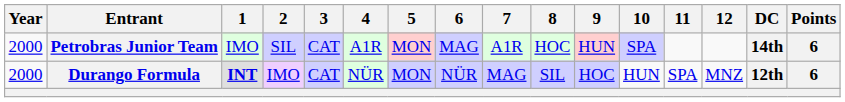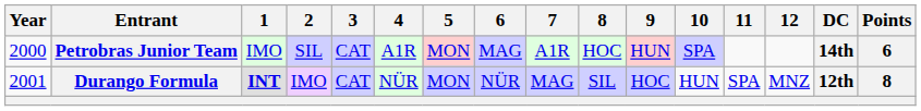 <table class="wikitable" style="text-align:center; font-size:90%">
 <tr>
 <th>Year</th>
 <th>Entrant</th>
 <th>1</th>
 <th>2</th>
 <th>3</th>
 <th>4</th>
 <th>5</th>
 <th>6</th>
 <th>7</th>
 <th>8</th>
 <th>9</th>
 <th>10</th>
 <th>11</th>
 <th>12</th>
 <th>DC</th>
 <th>Points</th>
 </tr>
 <tr>
 <td><a href='#'>2000</a></td>
 <th><a href='#'>Petrobras Junior Team</a></th>
 <td style="background:#DFFFDF;"><a href='#'>IMO</a><br></td>
 <td style="background:#CFCFFF;"><a href='#'>SIL</a><br></td>
 <td style="background:#CFCFFF;"><a href='#'>CAT</a><br></td>
 <td style="background:#DFFFDF;"><a href='#'>A1R</a><br></td>
 <td style="background:#FFCFCF;"><a href='#'>MON</a><br></td>
 <td style="background:#CFCFFF;"><a href='#'>MAG</a><br></td>
 <td style="background:#DFFFDF;"><a href='#'>A1R</a><br></td>
 <td style="background:#DFFFDF;"><a href='#'>HOC</a><br></td>
 <td style="background:#FFCFCF;"><a href='#'>HUN</a><br></td>
 <td style="background:#CFCFFF;"><a href='#'>SPA</a><br></td>
 <td></td>
 <td></td>
 <th>14th</th>
 <th>6</th>
 </tr>
 <tr>
-<td><a href='#'>2000</a></td>
+<td><a href='#'>2001</a></td>
 <th><a href='#'>Durango Formula</a></th>
 <td style="background:#DFDFDF;"><strong><a href='#'>INT</a></strong><br></td>
 <td style="background:#EFCFFF;"><a href='#'>IMO</a><br></td>
 <td style="background:#CFCFFF;"><a href='#'>CAT</a><br></td>
 <td style="background:#DFFFDF;"><a href='#'>NÜR</a><br></td>
 <td style="background:#CFCFFF;"><a href='#'>MON</a><br></td>
 <td style="background:#CFCFFF;"><a href='#'>NÜR</a><br></td>
 <td style="background:#CFCFFF;"><a href='#'>MAG</a><br></td>
 <td style="background:#CFCFFF;"><a href='#'>SIL</a><br></td>
 <td style="background:#CFCFFF;"><a href='#'>HOC</a><br></td>
 <td><a href='#'>HUN</a></td>
 <td><a href='#'>SPA</a></td>
 <td><a href='#'>MNZ</a></td>
 <th>12th</th>
-<th>6</th>
+<th>8</th>
 </tr>
 <tr>
 <th colspan="16"></th>
 </tr>
 </table>
